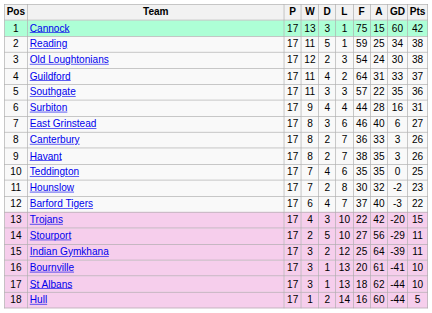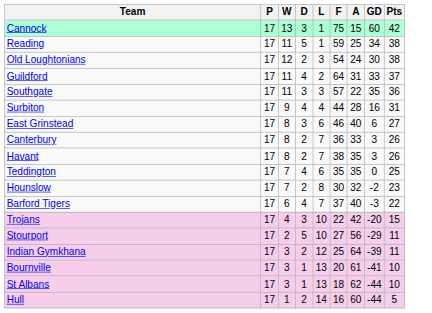 <table class="wikitable" style="font-size: 100%">
 <tr>
-<th width=20>Pos</th>
 <th width=400>Team</th>
 <th width=20>P</th>
 <th width=20>W</th>
 <th width=20>D</th>
 <th width=20>L</th>
 <th width=20>F</th>
 <th width=20>A</th>
 <th width=20>GD</th>
 <th width=20>Pts</th>
 </tr>
 <tr align=center style="background: #ADFFD6;">
-<td>1</td>
 <td align="left"><a href='#'>Cannock</a></td>
 <td>17</td>
 <td>13</td>
 <td>3</td>
 <td>1</td>
 <td>75</td>
 <td>15</td>
 <td>60</td>
 <td>42</td>
 </tr>
 <tr align=center>
-<td>2</td>
 <td align="left"><a href='#'>Reading</a></td>
 <td>17</td>
 <td>11</td>
 <td>5</td>
 <td>1</td>
 <td>59</td>
 <td>25</td>
 <td>34</td>
 <td>38</td>
 </tr>
 <tr align=center>
-<td>3</td>
 <td align="left"><a href='#'>Old Loughtonians</a></td>
 <td>17</td>
 <td>12</td>
 <td>2</td>
 <td>3</td>
 <td>54</td>
 <td>24</td>
 <td>30</td>
 <td>38</td>
 </tr>
 <tr align=center>
-<td>4</td>
 <td align="left"><a href='#'>Guildford</a></td>
 <td>17</td>
 <td>11</td>
 <td>4</td>
 <td>2</td>
 <td>64</td>
 <td>31</td>
 <td>33</td>
 <td>37</td>
 </tr>
 <tr align=center>
-<td>5</td>
 <td align="left"><a href='#'>Southgate</a></td>
 <td>17</td>
 <td>11</td>
 <td>3</td>
 <td>3</td>
 <td>57</td>
 <td>22</td>
 <td>35</td>
 <td>36</td>
 </tr>
 <tr align=center>
-<td>6</td>
 <td align="left"><a href='#'>Surbiton</a></td>
 <td>17</td>
 <td>9</td>
 <td>4</td>
 <td>4</td>
 <td>44</td>
 <td>28</td>
 <td>16</td>
 <td>31</td>
 </tr>
 <tr align=center>
-<td>7</td>
 <td align="left"><a href='#'>East Grinstead</a></td>
 <td>17</td>
 <td>8</td>
 <td>3</td>
 <td>6</td>
 <td>46</td>
 <td>40</td>
 <td>6</td>
 <td>27</td>
 </tr>
 <tr align=center>
-<td>8</td>
 <td align="left"><a href='#'>Canterbury</a></td>
 <td>17</td>
 <td>8</td>
 <td>2</td>
 <td>7</td>
 <td>36</td>
 <td>33</td>
 <td>3</td>
 <td>26</td>
 </tr>
 <tr align=center>
-<td>9</td>
 <td align="left"><a href='#'>Havant</a></td>
 <td>17</td>
 <td>8</td>
 <td>2</td>
 <td>7</td>
 <td>38</td>
 <td>35</td>
 <td>3</td>
 <td>26</td>
 </tr>
 <tr align=center>
-<td>10</td>
 <td align="left"><a href='#'>Teddington</a></td>
 <td>17</td>
 <td>7</td>
 <td>4</td>
 <td>6</td>
 <td>35</td>
 <td>35</td>
 <td>0</td>
 <td>25</td>
 </tr>
 <tr align=center>
-<td>11</td>
 <td align="left"><a href='#'>Hounslow</a></td>
 <td>17</td>
 <td>7</td>
 <td>2</td>
 <td>8</td>
 <td>30</td>
 <td>32</td>
 <td>-2</td>
 <td>23</td>
 </tr>
 <tr align=center>
-<td>12</td>
 <td align="left"><a href='#'>Barford Tigers</a></td>
 <td>17</td>
 <td>6</td>
 <td>4</td>
 <td>7</td>
 <td>37</td>
 <td>40</td>
 <td>-3</td>
 <td>22</td>
 </tr>
 <tr align=center style="background: #F6CEEC;">
-<td>13</td>
 <td align="left"><a href='#'>Trojans</a></td>
 <td>17</td>
 <td>4</td>
 <td>3</td>
 <td>10</td>
 <td>22</td>
 <td>42</td>
 <td>-20</td>
 <td>15</td>
 </tr>
 <tr align=center style="background: #F6CEEC;">
-<td>14</td>
 <td align="left"><a href='#'>Stourport</a></td>
 <td>17</td>
 <td>2</td>
 <td>5</td>
 <td>10</td>
 <td>27</td>
 <td>56</td>
 <td>-29</td>
 <td>11</td>
 </tr>
 <tr align=center style="background: #F6CEEC;">
-<td>15</td>
 <td align="left"><a href='#'>Indian Gymkhana</a></td>
 <td>17</td>
 <td>3</td>
 <td>2</td>
 <td>12</td>
 <td>25</td>
 <td>64</td>
 <td>-39</td>
 <td>11</td>
 </tr>
 <tr align=center style="background: #F6CEEC;">
-<td>16</td>
 <td align="left"><a href='#'>Bournville</a></td>
 <td>17</td>
 <td>3</td>
 <td>1</td>
 <td>13</td>
 <td>20</td>
 <td>61</td>
 <td>-41</td>
 <td>10</td>
 </tr>
 <tr align=center style="background: #F6CEEC;">
-<td>17</td>
 <td align="left"><a href='#'>St Albans</a></td>
 <td>17</td>
 <td>3</td>
 <td>1</td>
 <td>13</td>
 <td>18</td>
 <td>62</td>
 <td>-44</td>
 <td>10</td>
 </tr>
 <tr align=center style="background: #F6CEEC;">
-<td>18</td>
 <td align="left"><a href='#'>Hull</a></td>
 <td>17</td>
 <td>1</td>
 <td>2</td>
 <td>14</td>
 <td>16</td>
 <td>60</td>
 <td>-44</td>
 <td>5</td>
 </tr>
 </table>
